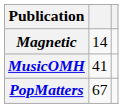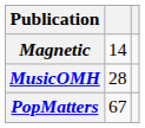 <table class="wikitable plainrowheaders">
 <tr>
 <th scope="col">Publication</th>
 <th scope="col"></th>
 <th scope="col"></th>
 </tr>
 <tr>
 <th scope="row"><em>Magnetic</em></th>
 <td>14</td>
 <td></td>
 </tr>
 <tr>
 <th scope="row"><em><a href='#'>MusicOMH</a></em></th>
-<td>41</td>
+<td>28</td>
 <td></td>
 </tr>
 <tr>
 <th scope="row"><em><a href='#'>PopMatters</a></em></th>
 <td>67</td>
 <td></td>
 </tr>
 </table>
